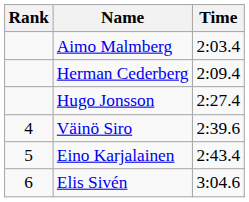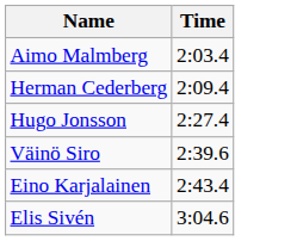 <table class="wikitable" style="text-align:center">
 <tr>
-<th>Rank</th>
 <th>Name</th>
 <th>Time</th>
 </tr>
 <tr>
-<td></td>
 <td align=left><a href='#'>Aimo Malmberg</a></td>
 <td>2:03.4</td>
 </tr>
 <tr>
-<td></td>
 <td align=left><a href='#'>Herman Cederberg</a></td>
 <td>2:09.4</td>
 </tr>
 <tr>
-<td></td>
 <td align=left><a href='#'>Hugo Jonsson</a></td>
 <td>2:27.4</td>
 </tr>
 <tr>
-<td>4</td>
 <td align=left><a href='#'>Väinö Siro</a></td>
 <td>2:39.6</td>
 </tr>
 <tr>
-<td>5</td>
 <td align=left><a href='#'>Eino Karjalainen</a></td>
 <td>2:43.4</td>
 </tr>
 <tr>
-<td>6</td>
 <td align=left><a href='#'>Elis Sivén</a></td>
 <td>3:04.6</td>
 </tr>
 </table>
